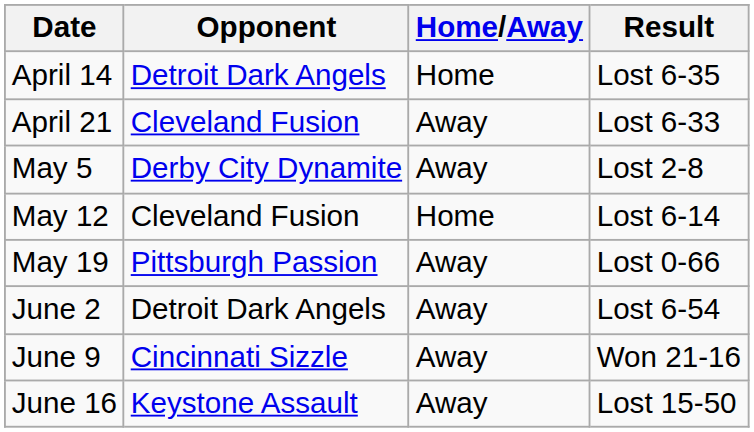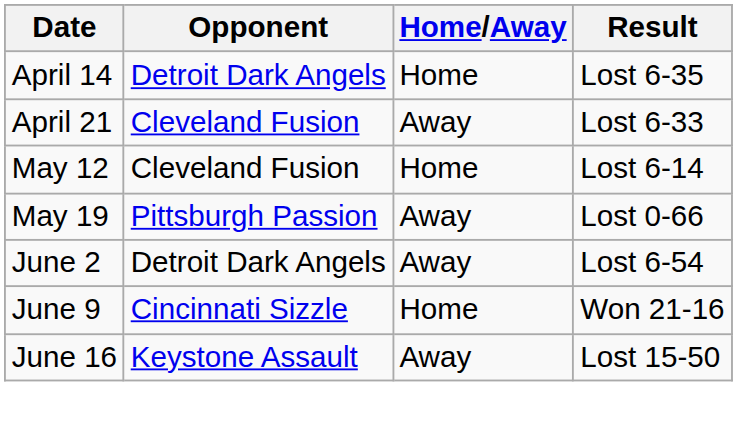 <table class="wikitable">
 <tr>
 <th>Date</th>
 <th>Opponent</th>
 <th><a href='#'>Home</a>/<a href='#'>Away</a></th>
 <th>Result</th>
 </tr>
 <tr>
 <td>April 14</td>
 <td><a href='#'>Detroit Dark Angels</a></td>
 <td>Home</td>
 <td>Lost 6-35</td>
 </tr>
 <tr>
 <td>April 21</td>
 <td><a href='#'>Cleveland Fusion</a></td>
 <td>Away</td>
 <td>Lost 6-33</td>
-</tr>
-<tr>
-<td>May 5</td>
-<td><a href='#'>Derby City Dynamite</a></td>
-<td>Away</td>
-<td>Lost 2-8</td>
 </tr>
 <tr>
 <td>May 12</td>
 <td>Cleveland Fusion</td>
 <td>Home</td>
 <td>Lost 6-14</td>
 </tr>
 <tr>
 <td>May 19</td>
 <td><a href='#'>Pittsburgh Passion</a></td>
 <td>Away</td>
 <td>Lost 0-66</td>
 </tr>
 <tr>
 <td>June 2</td>
 <td>Detroit Dark Angels</td>
 <td>Away</td>
 <td>Lost 6-54</td>
 </tr>
 <tr>
 <td>June 9</td>
 <td><a href='#'>Cincinnati Sizzle</a></td>
-<td>Away</td>
+<td>Home</td>
 <td>Won 21-16</td>
 </tr>
 <tr>
 <td>June 16</td>
 <td><a href='#'>Keystone Assault</a></td>
 <td>Away</td>
 <td>Lost 15-50</td>
 </tr>
 </table>
